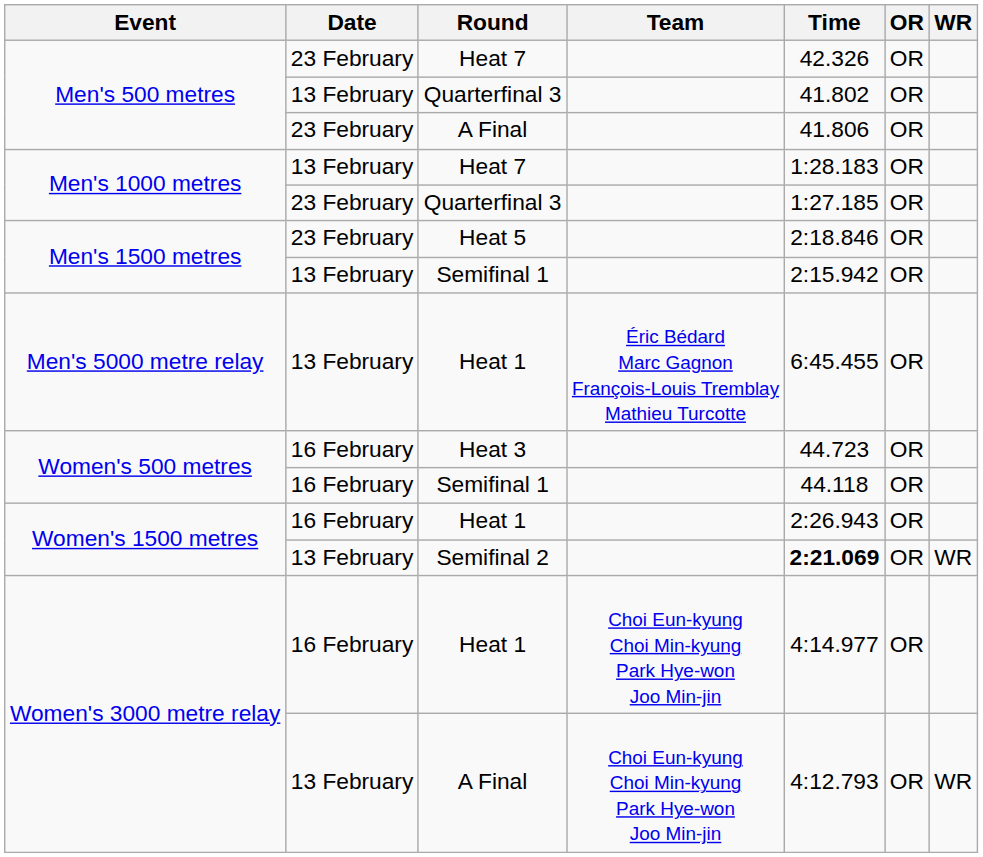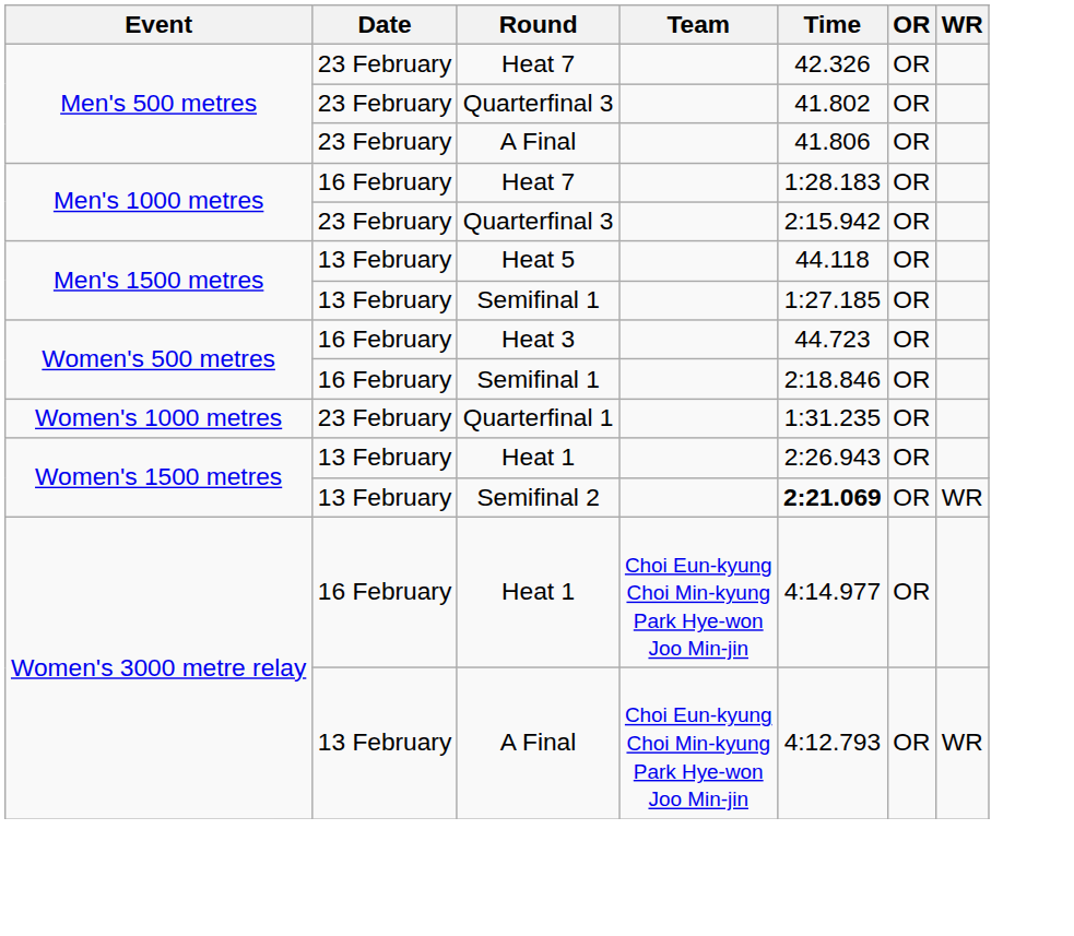 <table class="wikitable" style="text-align:center">
 <tr>
 <th>Event</th>
 <th>Date</th>
 <th>Round</th>
 <th>Team</th>
 <th>Time</th>
 <th>OR</th>
 <th>WR</th>
 </tr>
 <tr>
 <td rowspan=3><a href='#'>Men's 500 metres</a></td>
 <td>23 February</td>
 <td>Heat 7</td>
 <td></td>
 <td>42.326</td>
 <td>OR</td>
 <td></td>
 </tr>
 <tr>
-<td>13 February</td>
+<td>23 February</td>
 <td>Quarterfinal 3</td>
 <td></td>
 <td>41.802</td>
 <td>OR</td>
 <td></td>
 </tr>
 <tr>
 <td>23 February</td>
 <td>A Final</td>
 <td></td>
 <td>41.806</td>
 <td>OR</td>
 <td></td>
 </tr>
 <tr>
 <td rowspan=2><a href='#'>Men's 1000 metres</a></td>
-<td>13 February</td>
+<td>16 February</td>
 <td>Heat 7</td>
 <td></td>
 <td>1:28.183</td>
 <td>OR</td>
 <td></td>
 </tr>
 <tr>
 <td>23 February</td>
 <td>Quarterfinal 3</td>
 <td></td>
-<td>1:27.185</td>
+<td>2:15.942</td>
 <td>OR</td>
 <td></td>
 </tr>
 <tr>
 <td rowspan=2><a href='#'>Men's 1500 metres</a></td>
-<td>23 February</td>
+<td>13 February</td>
 <td>Heat 5</td>
 <td></td>
-<td>2:18.846</td>
+<td>44.118</td>
 <td>OR</td>
 <td></td>
 </tr>
 <tr>
 <td>13 February</td>
 <td>Semifinal 1</td>
 <td></td>
-<td>2:15.942</td>
-<td>OR</td>
-<td></td>
-</tr>
-<tr>
-<td><a href='#'>Men's 5000 metre relay</a></td>
-<td>13 February</td>
-<td>Heat 1</td>
-<td> <br> <small> <a href='#'>Éric Bédard</a> <br> <a href='#'>Marc Gagnon</a> <br> <a href='#'>François-Louis Tremblay</a> <br> <a href='#'>Mathieu Turcotte</a> </small></td>
-<td>6:45.455</td>
+<td>1:27.185</td>
 <td>OR</td>
 <td></td>
 </tr>
 <tr>
 <td rowspan=2><a href='#'>Women's 500 metres</a></td>
 <td>16 February</td>
 <td>Heat 3</td>
 <td></td>
 <td>44.723</td>
 <td>OR</td>
 <td></td>
 </tr>
 <tr>
 <td>16 February</td>
 <td>Semifinal 1</td>
 <td></td>
-<td>44.118</td>
+<td>2:18.846</td>
+<td>OR</td>
+<td></td>
+</tr>
+<tr>
+<td><a href='#'>Women's 1000 metres</a></td>
+<td>23 February</td>
+<td>Quarterfinal 1</td>
+<td></td>
+<td>1:31.235</td>
 <td>OR</td>
 <td></td>
 </tr>
 <tr>
 <td rowspan=2><a href='#'>Women's 1500 metres</a></td>
-<td>16 February</td>
+<td>13 February</td>
 <td>Heat 1</td>
 <td></td>
 <td>2:26.943</td>
 <td>OR</td>
 <td></td>
 </tr>
 <tr>
 <td>13 February</td>
 <td>Semifinal 2</td>
 <td></td>
 <td><strong>2:21.069</strong></td>
 <td>OR</td>
 <td>WR</td>
 </tr>
 <tr>
 <td rowspan=2><a href='#'>Women's 3000 metre relay</a></td>
 <td>16 February</td>
 <td>Heat 1</td>
 <td> <br> <small> <a href='#'>Choi Eun-kyung</a> <br> <a href='#'>Choi Min-kyung</a> <br> <a href='#'>Park Hye-won</a> <br> <a href='#'>Joo Min-jin</a> </small></td>
 <td>4:14.977</td>
 <td>OR</td>
 <td></td>
 </tr>
 <tr>
 <td>13 February</td>
 <td>A Final</td>
 <td> <br> <small> <a href='#'>Choi Eun-kyung</a> <br> <a href='#'>Choi Min-kyung</a> <br> <a href='#'>Park Hye-won</a> <br> <a href='#'>Joo Min-jin</a> </small></td>
 <td>4:12.793</td>
 <td>OR</td>
 <td>WR</td>
 </tr>
 </table>
